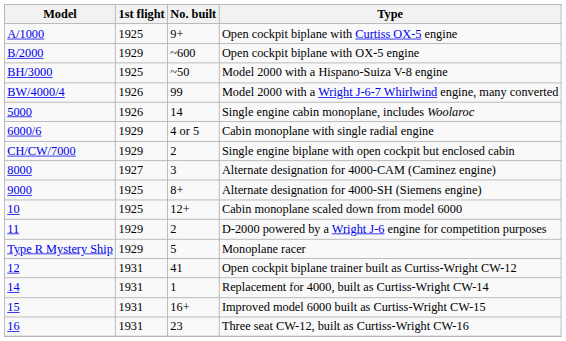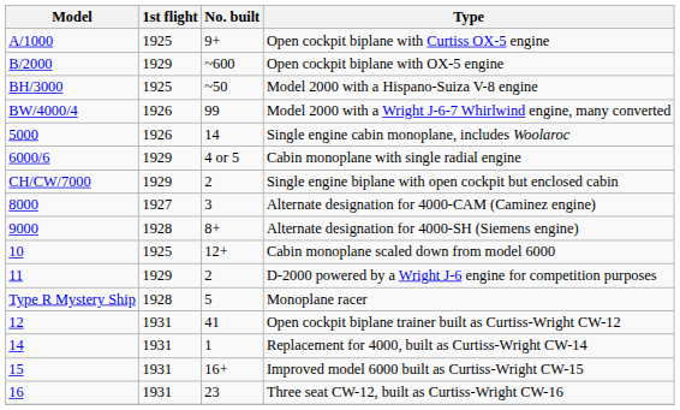 <table class="wikitable sortable">
 <tr>
 <th>Model</th>
 <th>1st flight</th>
 <th>No. built</th>
 <th>Type</th>
 </tr>
 <tr>
 <td><a href='#'>A/1000</a></td>
 <td>1925</td>
 <td>9+</td>
 <td>Open cockpit biplane with <a href='#'>Curtiss OX-5</a> engine</td>
 </tr>
 <tr>
 <td><a href='#'>B/2000</a></td>
 <td>1929</td>
 <td>~600</td>
 <td>Open cockpit biplane with OX-5 engine</td>
 </tr>
 <tr>
 <td><a href='#'>BH/3000</a></td>
 <td>1925</td>
 <td>~50</td>
 <td>Model 2000 with a Hispano-Suiza V-8 engine</td>
 </tr>
 <tr>
 <td><a href='#'>BW/4000/4</a></td>
 <td>1926</td>
 <td>99</td>
 <td>Model 2000 with a <a href='#'>Wright J-6-7 Whirlwind</a> engine, many converted</td>
 </tr>
 <tr>
 <td><a href='#'>5000</a></td>
 <td>1926</td>
 <td>14</td>
 <td>Single engine cabin monoplane, includes  <em>Woolaroc</em></td>
 </tr>
 <tr>
 <td><a href='#'>6000/6</a></td>
 <td>1929</td>
 <td>4 or 5</td>
 <td>Cabin monoplane with single radial engine</td>
 </tr>
 <tr>
 <td><a href='#'>CH/CW/7000</a></td>
 <td>1929</td>
 <td>2</td>
 <td>Single engine biplane with open cockpit but enclosed cabin</td>
 </tr>
 <tr>
 <td><a href='#'>8000</a></td>
 <td>1927</td>
 <td>3</td>
 <td>Alternate designation for 4000-CAM (Caminez engine)</td>
 </tr>
 <tr>
 <td><a href='#'>9000</a></td>
-<td>1925</td>
+<td>1928</td>
 <td>8+</td>
 <td>Alternate designation for 4000-SH (Siemens engine)</td>
 </tr>
 <tr>
 <td><a href='#'>10</a></td>
 <td>1925</td>
 <td>12+</td>
 <td>Cabin monoplane scaled down from model 6000</td>
 </tr>
 <tr>
 <td><a href='#'>11</a></td>
 <td>1929</td>
 <td>2</td>
 <td>D-2000 powered by a <a href='#'>Wright J-6</a> engine for competition purposes</td>
 </tr>
 <tr>
 <td><a href='#'>Type R Mystery Ship</a></td>
-<td>1929</td>
+<td>1928</td>
 <td>5</td>
 <td>Monoplane racer</td>
 </tr>
 <tr>
 <td><a href='#'>12</a></td>
 <td>1931</td>
 <td>41</td>
 <td>Open cockpit biplane trainer built as Curtiss-Wright CW-12</td>
 </tr>
 <tr>
 <td><a href='#'>14</a></td>
 <td>1931</td>
 <td>1</td>
 <td>Replacement for 4000, built as Curtiss-Wright CW-14</td>
 </tr>
 <tr>
 <td><a href='#'>15</a></td>
 <td>1931</td>
 <td>16+</td>
 <td>Improved model 6000 built as Curtiss-Wright CW-15</td>
 </tr>
 <tr>
 <td><a href='#'>16</a></td>
 <td>1931</td>
 <td>23</td>
 <td>Three seat CW-12, built as Curtiss-Wright CW-16</td>
 </tr>
 <tr>
 </tr>
 </table>
